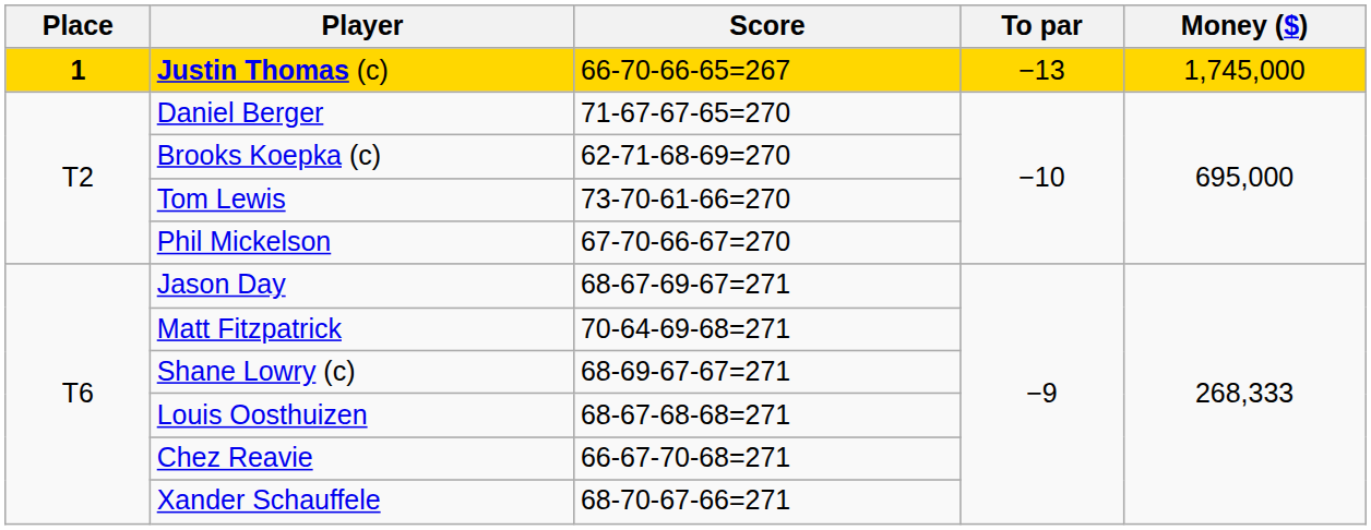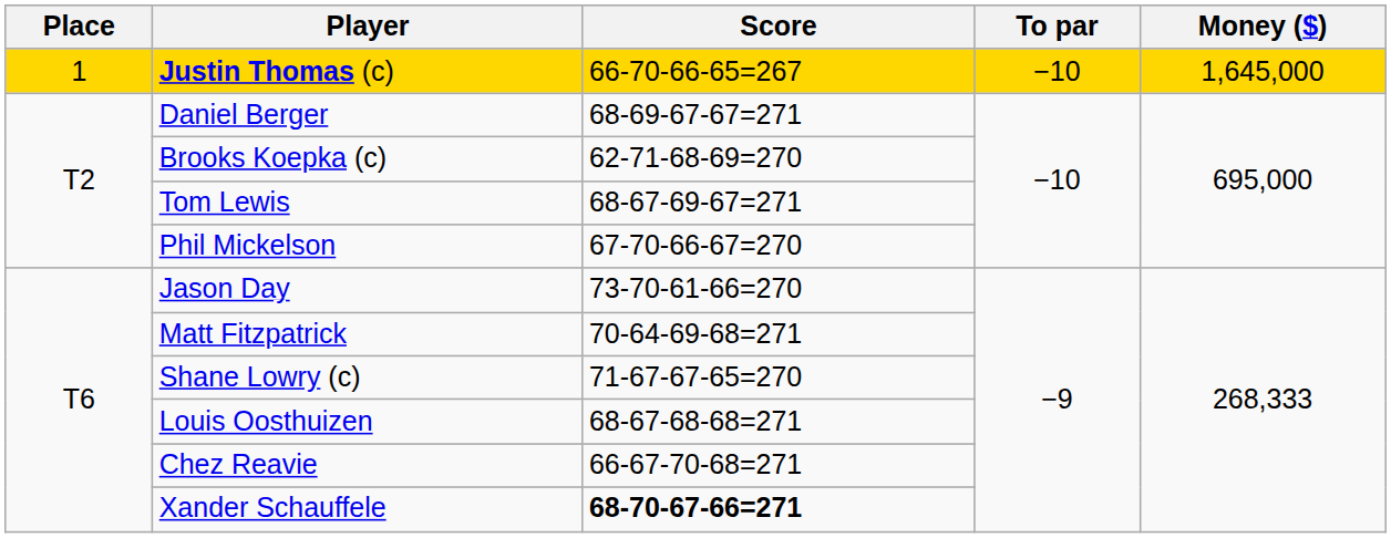 <table class="wikitable" style="width:50em;margin-bottom:0;">
 <tr>
 <th>Place</th>
 <th>Player</th>
 <th>Score</th>
 <th>To par</th>
 <th>Money (<a href='#'>$</a>)</th>
 </tr>
 <tr style="background:gold">
-<td align=center><strong>1</strong></td>
+<td align=center>1</td>
 <td> <strong><a href='#'>Justin Thomas</a></strong> (c)</td>
 <td>66-70-66-65=267</td>
-<td align=center>−13</td>
-<td align=center>1,745,000</td>
+<td align=center>−10</td>
+<td align=center>1,645,000</td>
 </tr>
 <tr>
 <td rowspan=4 align=center>T2</td>
 <td> <a href='#'>Daniel Berger</a></td>
-<td>71-67-67-65=270</td>
+<td>68-69-67-67=271</td>
 <td rowspan=4 align=center>−10</td>
 <td rowspan=4 align=center>695,000</td>
 </tr>
 <tr>
 <td> <a href='#'>Brooks Koepka</a> (c)</td>
 <td>62-71-68-69=270</td>
 </tr>
 <tr>
 <td> <a href='#'>Tom Lewis</a></td>
-<td>73-70-61-66=270</td>
+<td>68-67-69-67=271</td>
 </tr>
 <tr>
 <td> <a href='#'>Phil Mickelson</a></td>
 <td>67-70-66-67=270</td>
 </tr>
 <tr>
 <td rowspan=6 align=center>T6</td>
 <td> <a href='#'>Jason Day</a></td>
-<td>68-67-69-67=271</td>
+<td>73-70-61-66=270</td>
 <td rowspan=6 align=center>−9</td>
 <td rowspan=6 align=center>268,333</td>
 </tr>
 <tr>
 <td> <a href='#'>Matt Fitzpatrick</a></td>
 <td>70-64-69-68=271</td>
 </tr>
 <tr>
 <td> <a href='#'>Shane Lowry</a> (c)</td>
-<td>68-69-67-67=271</td>
+<td>71-67-67-65=270</td>
 </tr>
 <tr>
 <td> <a href='#'>Louis Oosthuizen</a></td>
 <td>68-67-68-68=271</td>
 </tr>
 <tr>
 <td> <a href='#'>Chez Reavie</a></td>
 <td>66-67-70-68=271</td>
 </tr>
 <tr>
 <td> <a href='#'>Xander Schauffele</a></td>
-<td>68-70-67-66=271</td>
+<td><strong>68-70-67-66=271</strong></td>
 </tr>
 </table>
